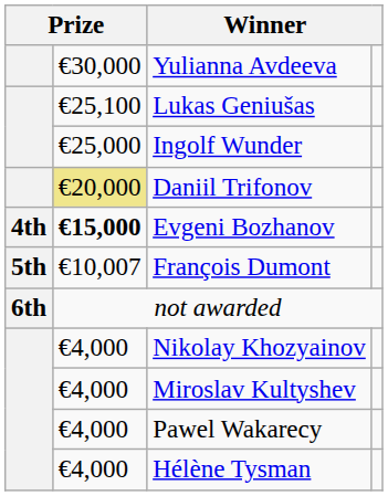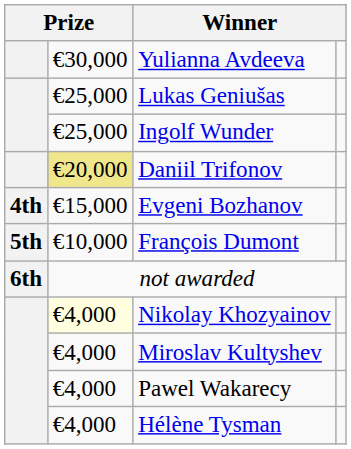 <table class="wikitable">
 <tr>
 <th colspan="2">Prize</th>
 <th colspan="2">Winner</th>
 </tr>
 <tr>
 <th></th>
 <td>€30,000</td>
 <td><a href='#'>Yulianna Avdeeva</a></td>
 <td></td>
 </tr>
 <tr>
 <th rowspan="2"></th>
-<td align="center">€25,100</td>
+<td align="center">€25,000</td>
 <td><a href='#'>Lukas Geniušas</a></td>
 <td><br></td>
 </tr>
 <tr>
 <td>€25,000</td>
 <td><a href='#'>Ingolf Wunder</a></td>
 <td></td>
 </tr>
 <tr>
 <th></th>
 <td style="background: khaki;">€20,000</td>
 <td><a href='#'>Daniil Trifonov</a></td>
 <td></td>
 </tr>
 <tr>
 <th>4th</th>
-<td><strong>€15,000</strong></td>
+<td>€15,000</td>
 <td><a href='#'>Evgeni Bozhanov</a></td>
 <td></td>
 </tr>
 <tr>
 <th>5th</th>
-<td>€10,007</td>
+<td>€10,000</td>
 <td><a href='#'>François Dumont</a></td>
 <td></td>
 </tr>
 <tr>
 <th>6th</th>
 <td colspan="3" align="center"><em>not awarded</em></td>
 </tr>
 <tr>
 <th rowspan="4"></th>
-<td>€4,000</td>
+<td style="background: lightyellow;">€4,000</td>
 <td><a href='#'>Nikolay Khozyainov</a></td>
 <td></td>
 </tr>
 <tr>
 <td>€4,000</td>
 <td><a href='#'>Miroslav Kultyshev</a></td>
 <td></td>
 </tr>
 <tr>
 <td>€4,000</td>
 <td>Pawel Wakarecy</td>
 <td></td>
 </tr>
 <tr>
 <td>€4,000</td>
 <td><a href='#'>Hélène Tysman</a></td>
 <td></td>
 </tr>
 </table>
